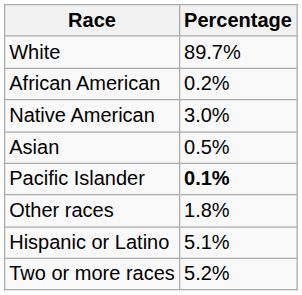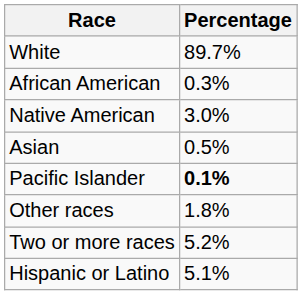 <table class="wikitable">
 <tr>
 <th>Race</th>
 <th>Percentage</th>
 </tr>
 <tr>
 <td>White</td>
 <td>89.7%</td>
 </tr>
 <tr>
 <td>African American</td>
-<td>0.2%</td>
+<td>0.3%</td>
 </tr>
 <tr>
 <td>Native American</td>
 <td>3.0%</td>
 </tr>
 <tr>
 <td>Asian</td>
 <td>0.5%</td>
 </tr>
 <tr>
 <td>Pacific Islander</td>
 <td><strong>0.1%</strong></td>
 </tr>
 <tr>
 <td>Other races</td>
 <td>1.8%</td>
 </tr>
 <tr>
+<td>Two or more races</td>
+<td>5.2%</td>
+</tr>
+<tr>
 <td>Hispanic or Latino</td>
 <td>5.1%</td>
 </tr>
-<tr>
-<td>Two or more races</td>
-<td>5.2%</td>
-</tr>
 </table>
